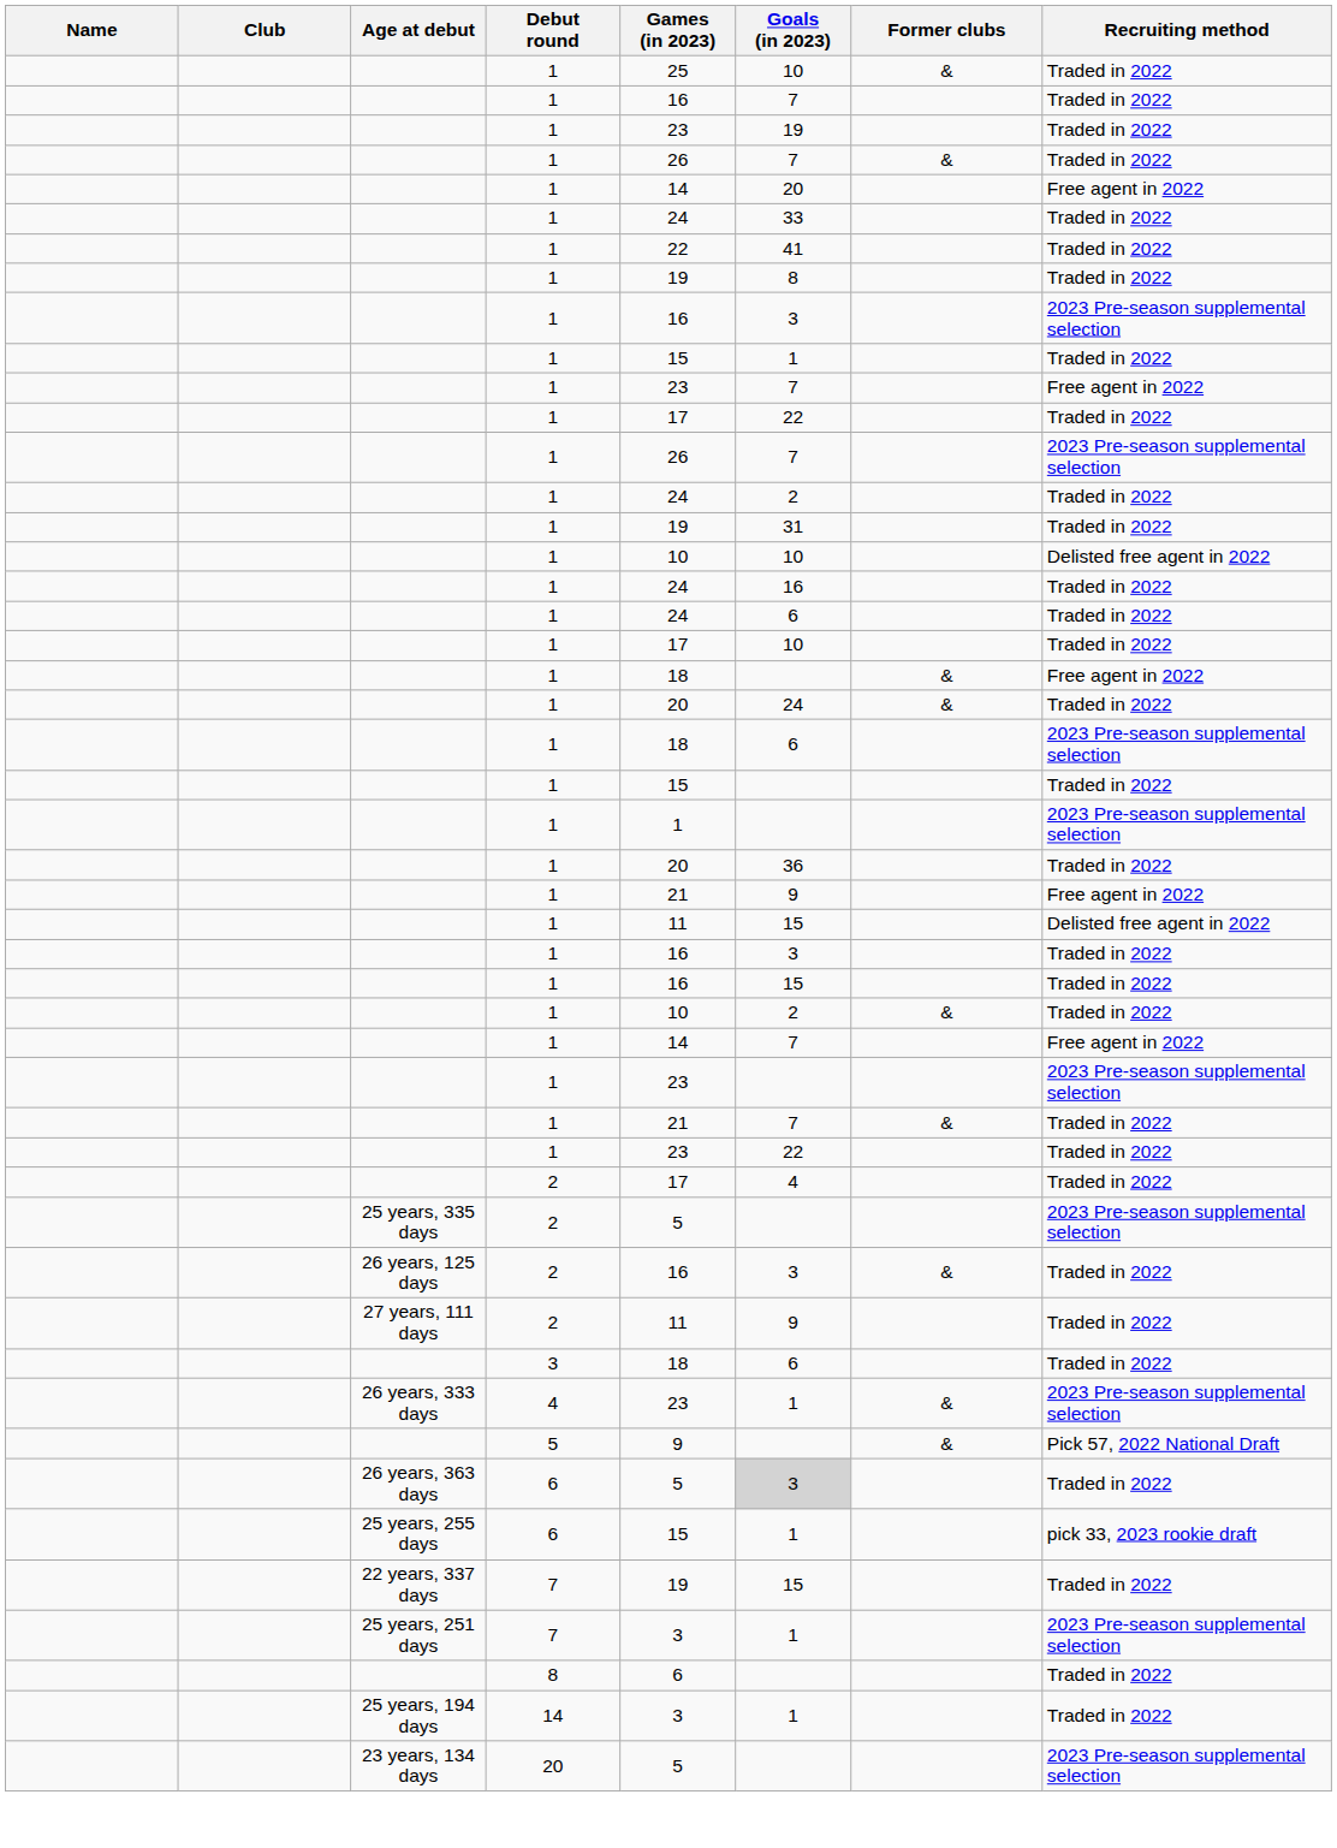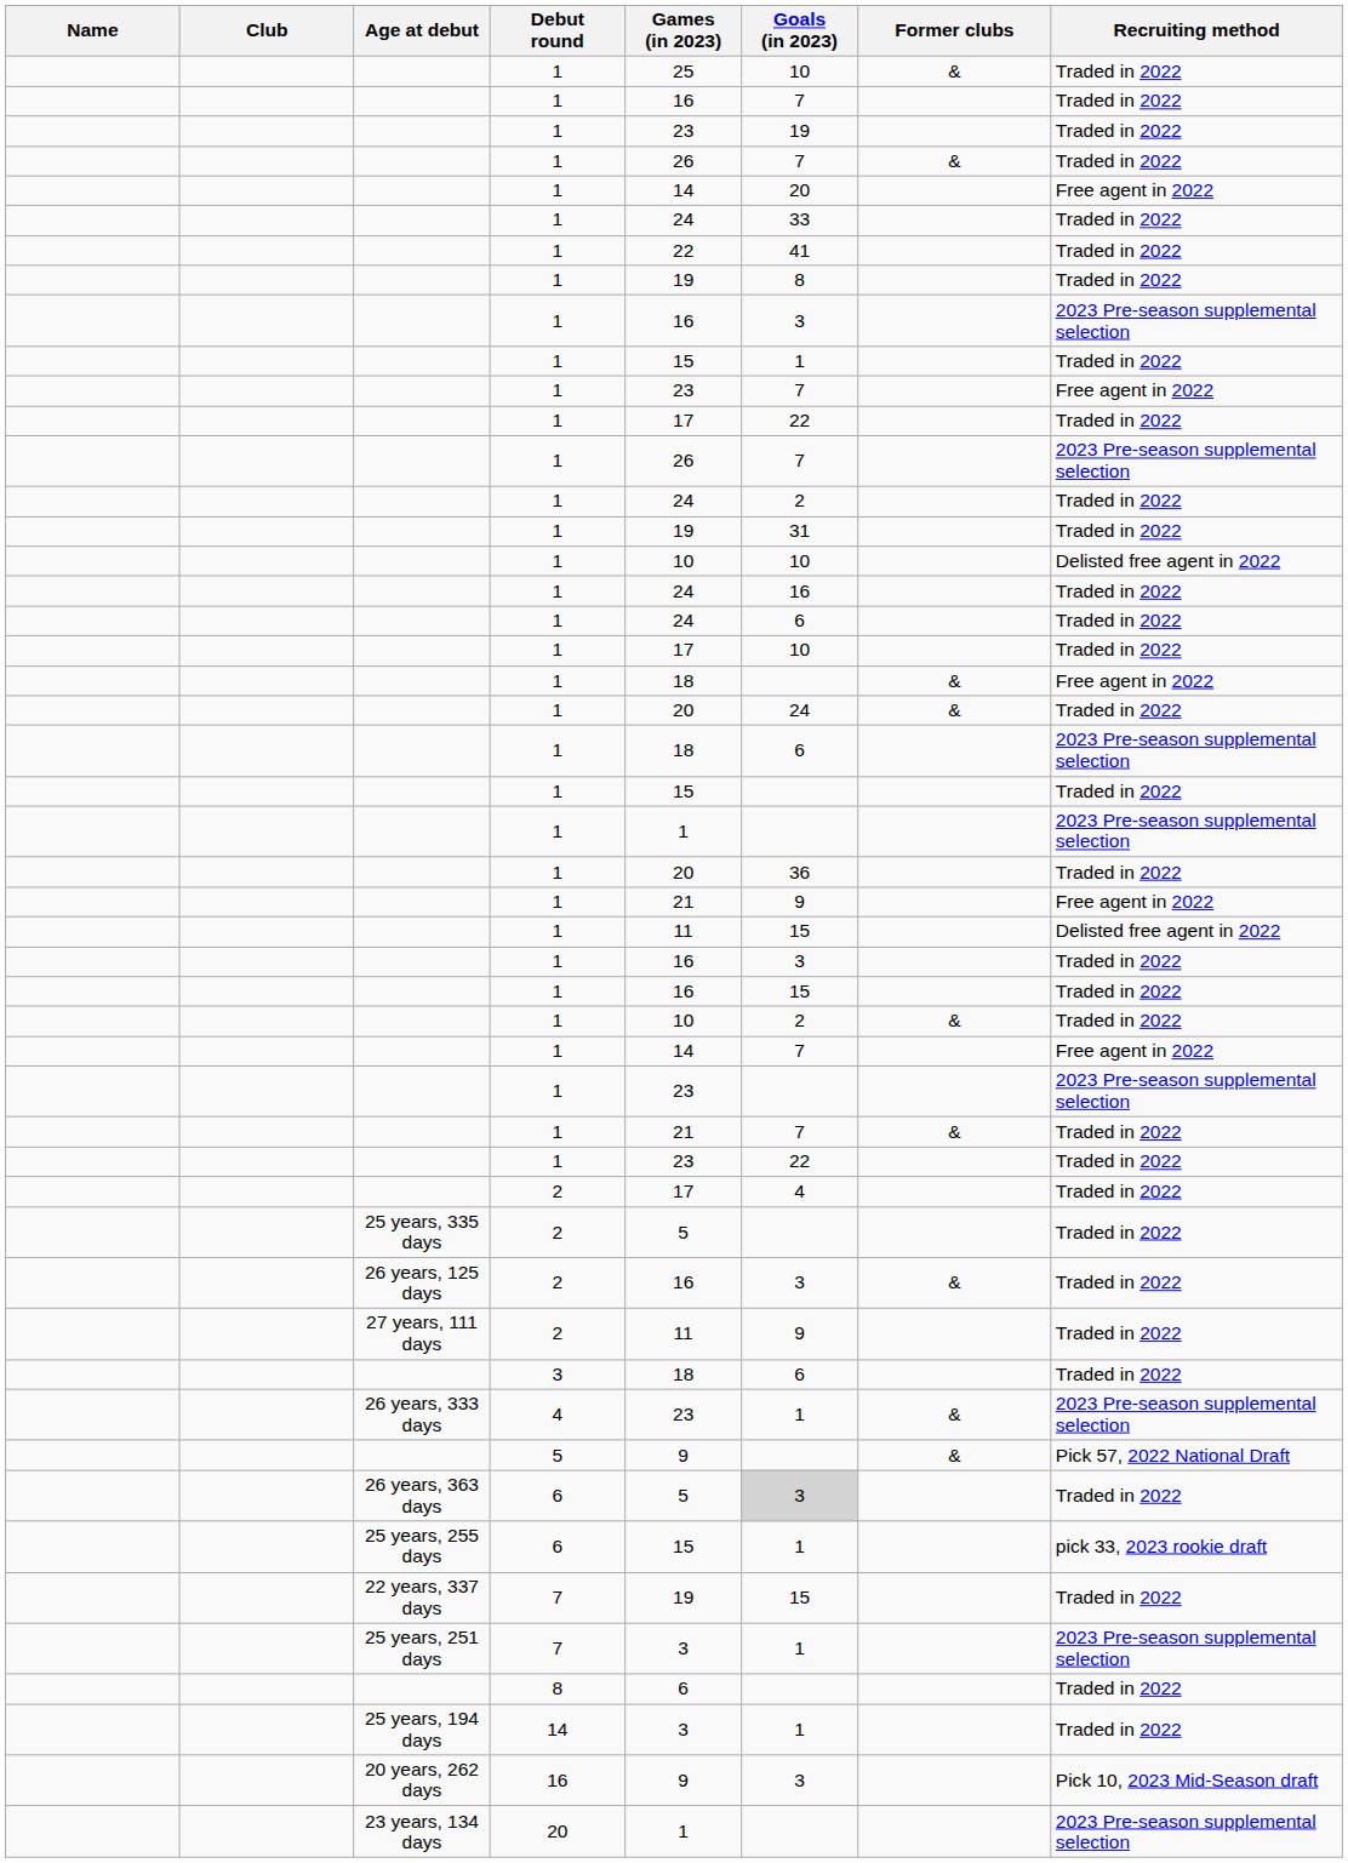 <table class="wikitable sortable" style="width:90%; text-align: center;">
 <tr>
 <th style="width:9%;">Name</th>
 <th width="9%">Club</th>
 <th style="width:7%;">Age at debut</th>
 <th width="7%">Debut<br>round</th>
 <th width=6%>Games<br>(in 2023)</th>
 <th width=6%><a href='#'>Goals</a><br>(in 2023)</th>
 <th style="width:10%;">Former clubs</th>
 <th style="width:15%;">Recruiting method</th>
 </tr>
 <tr>
 <td align="left"></td>
 <td></td>
 <td></td>
 <td>1</td>
 <td>25</td>
 <td>10</td>
 <td> & </td>
 <td align="left">Traded in <a href='#'>2022</a></td>
 </tr>
 <tr>
 <td align="left"></td>
 <td></td>
 <td></td>
 <td>1</td>
 <td>16</td>
 <td>7</td>
 <td></td>
 <td align="left">Traded in <a href='#'>2022</a></td>
 </tr>
 <tr>
 <td align="left"></td>
 <td></td>
 <td></td>
 <td>1</td>
 <td>23</td>
 <td>19</td>
 <td></td>
 <td align="left">Traded in <a href='#'>2022</a></td>
 </tr>
 <tr>
 <td align="left"></td>
 <td></td>
 <td></td>
 <td>1</td>
 <td>26</td>
 <td>7</td>
 <td> & </td>
 <td align="left">Traded in <a href='#'>2022</a></td>
 </tr>
 <tr>
 <td align="left"></td>
 <td></td>
 <td></td>
 <td>1</td>
 <td>14</td>
 <td>20</td>
 <td></td>
 <td align="left">Free agent in <a href='#'>2022</a></td>
 </tr>
 <tr>
 <td align="left"></td>
 <td></td>
 <td></td>
 <td>1</td>
 <td>24</td>
 <td>33</td>
 <td></td>
 <td align="left">Traded in <a href='#'>2022</a></td>
 </tr>
 <tr>
 <td align="left"></td>
 <td></td>
 <td></td>
 <td>1</td>
 <td>22</td>
 <td>41</td>
 <td></td>
 <td align="left">Traded in <a href='#'>2022</a></td>
 </tr>
 <tr>
 <td align="left"></td>
 <td></td>
 <td></td>
 <td>1</td>
 <td>19</td>
 <td>8</td>
 <td></td>
 <td align="left">Traded in <a href='#'>2022</a></td>
 </tr>
 <tr>
 <td align="left"></td>
 <td></td>
 <td></td>
 <td>1</td>
 <td>16</td>
 <td>3</td>
 <td></td>
 <td align="left"><a href='#'>2023 Pre-season supplemental selection</a></td>
 </tr>
 <tr>
 <td align="left"></td>
 <td></td>
 <td></td>
 <td>1</td>
 <td>15</td>
 <td>1</td>
 <td></td>
 <td align="left">Traded in <a href='#'>2022</a></td>
 </tr>
 <tr>
 <td align="left"></td>
 <td></td>
 <td></td>
 <td>1</td>
 <td>23</td>
 <td>7</td>
 <td></td>
 <td align="left">Free agent in <a href='#'>2022</a></td>
 </tr>
 <tr>
 <td align="left"></td>
 <td></td>
 <td></td>
 <td>1</td>
 <td>17</td>
 <td>22</td>
 <td></td>
 <td align="left">Traded in <a href='#'>2022</a></td>
 </tr>
 <tr>
 <td align="left"></td>
 <td></td>
 <td></td>
 <td>1</td>
 <td>26</td>
 <td>7</td>
 <td></td>
 <td align="left"><a href='#'>2023 Pre-season supplemental selection</a></td>
 </tr>
 <tr>
 <td align="left"></td>
 <td></td>
 <td></td>
 <td>1</td>
 <td>24</td>
 <td>2</td>
 <td></td>
 <td align="left">Traded in <a href='#'>2022</a></td>
 </tr>
 <tr>
 <td align="left"></td>
 <td></td>
 <td></td>
 <td>1</td>
 <td>19</td>
 <td>31</td>
 <td></td>
 <td align="left">Traded in <a href='#'>2022</a></td>
 </tr>
 <tr>
 <td align="left"></td>
 <td></td>
 <td></td>
 <td>1</td>
 <td>10</td>
 <td>10</td>
 <td></td>
 <td align="left">Delisted free agent in <a href='#'>2022</a></td>
 </tr>
 <tr>
 <td align="left"></td>
 <td></td>
 <td></td>
 <td>1</td>
 <td>24</td>
 <td>16</td>
 <td></td>
 <td align="left">Traded in <a href='#'>2022</a></td>
 </tr>
 <tr>
 <td align="left"></td>
 <td></td>
 <td></td>
 <td>1</td>
 <td>24</td>
 <td>6</td>
 <td></td>
 <td align="left">Traded in <a href='#'>2022</a></td>
 </tr>
 <tr>
 <td align="left"></td>
 <td></td>
 <td></td>
 <td>1</td>
 <td>17</td>
 <td>10</td>
 <td></td>
 <td align="left">Traded in <a href='#'>2022</a></td>
 </tr>
 <tr>
 <td align="left"></td>
 <td></td>
 <td></td>
 <td>1</td>
 <td>18</td>
 <td></td>
 <td> & </td>
 <td align="left">Free agent in <a href='#'>2022</a></td>
 </tr>
 <tr>
 <td align="left"></td>
 <td></td>
 <td></td>
 <td>1</td>
 <td>20</td>
 <td>24</td>
 <td> & </td>
 <td align="left">Traded in <a href='#'>2022</a></td>
 </tr>
 <tr>
 <td align="left"></td>
 <td></td>
 <td></td>
 <td>1</td>
 <td>18</td>
 <td>6</td>
 <td></td>
 <td align="left"><a href='#'>2023 Pre-season supplemental selection</a></td>
 </tr>
 <tr>
 <td align="left"></td>
 <td></td>
 <td></td>
 <td>1</td>
 <td>15</td>
 <td></td>
 <td></td>
 <td align="left">Traded in <a href='#'>2022</a></td>
 </tr>
 <tr>
 <td align="left"></td>
 <td></td>
 <td></td>
 <td>1</td>
 <td>1</td>
 <td></td>
 <td></td>
 <td align="left"><a href='#'>2023 Pre-season supplemental selection</a></td>
 </tr>
 <tr>
 <td align="left"></td>
 <td></td>
 <td></td>
 <td>1</td>
 <td>20</td>
 <td>36</td>
 <td></td>
 <td align="left">Traded in <a href='#'>2022</a></td>
 </tr>
 <tr>
 <td align="left"></td>
 <td></td>
 <td></td>
 <td>1</td>
 <td>21</td>
 <td>9</td>
 <td></td>
 <td align="left">Free agent in <a href='#'>2022</a></td>
 </tr>
 <tr>
 <td align="left"></td>
 <td></td>
 <td></td>
 <td>1</td>
 <td>11</td>
 <td>15</td>
 <td></td>
 <td align="left">Delisted free agent in <a href='#'>2022</a></td>
 </tr>
 <tr>
 <td align="left"></td>
 <td></td>
 <td></td>
 <td>1</td>
 <td>16</td>
 <td>3</td>
 <td></td>
 <td align="left">Traded in <a href='#'>2022</a></td>
 </tr>
 <tr>
 <td align="left"></td>
 <td></td>
 <td></td>
 <td>1</td>
 <td>16</td>
 <td>15</td>
 <td></td>
 <td align="left">Traded in <a href='#'>2022</a></td>
 </tr>
 <tr>
 <td align="left"></td>
 <td></td>
 <td></td>
 <td>1</td>
 <td>10</td>
 <td>2</td>
 <td> & </td>
 <td align="left">Traded in <a href='#'>2022</a></td>
 </tr>
 <tr>
 <td align="left"></td>
 <td></td>
 <td></td>
 <td>1</td>
 <td>14</td>
 <td>7</td>
 <td></td>
 <td align="left">Free agent in <a href='#'>2022</a></td>
 </tr>
 <tr>
 <td align="left"></td>
 <td></td>
 <td></td>
 <td>1</td>
 <td>23</td>
 <td></td>
 <td></td>
 <td align="left"><a href='#'>2023 Pre-season supplemental selection</a></td>
 </tr>
 <tr>
 <td align="left"></td>
 <td></td>
 <td></td>
 <td>1</td>
 <td>21</td>
 <td>7</td>
 <td> & </td>
 <td align="left">Traded in <a href='#'>2022</a></td>
 </tr>
 <tr>
 <td align="left"></td>
 <td></td>
 <td></td>
 <td>1</td>
 <td>23</td>
 <td>22</td>
 <td></td>
 <td align="left">Traded in <a href='#'>2022</a></td>
 </tr>
 <tr>
 <td align="left"></td>
 <td></td>
 <td></td>
 <td>2</td>
 <td>17</td>
 <td>4</td>
 <td></td>
 <td align="left">Traded in <a href='#'>2022</a></td>
 </tr>
 <tr>
 <td align="left"></td>
 <td></td>
 <td>25 years, 335 days</td>
 <td>2</td>
 <td>5</td>
 <td></td>
 <td></td>
-<td align="left"><a href='#'>2023 Pre-season supplemental selection</a></td>
+<td align="left">Traded in <a href='#'>2022</a></td>
 </tr>
 <tr>
 <td align="left"></td>
 <td></td>
 <td>26 years, 125 days</td>
 <td>2</td>
 <td>16</td>
 <td>3</td>
 <td> & </td>
 <td align="left">Traded in <a href='#'>2022</a></td>
 </tr>
 <tr>
 <td align="left"></td>
 <td></td>
 <td>27 years, 111 days</td>
 <td>2</td>
 <td>11</td>
 <td>9</td>
 <td></td>
 <td align="left">Traded in <a href='#'>2022</a></td>
 </tr>
 <tr>
 <td align="left"></td>
 <td></td>
 <td></td>
 <td>3</td>
 <td>18</td>
 <td>6</td>
 <td></td>
 <td align="left">Traded in <a href='#'>2022</a></td>
 </tr>
 <tr>
 <td align="left"></td>
 <td></td>
 <td>26 years, 333 days</td>
 <td>4</td>
 <td>23</td>
 <td>1</td>
 <td> & </td>
 <td align="left"><a href='#'>2023 Pre-season supplemental selection</a></td>
 </tr>
 <tr>
 <td align="left"></td>
 <td></td>
 <td></td>
 <td>5</td>
 <td>9</td>
 <td></td>
 <td> & </td>
 <td align="left">Pick 57, <a href='#'>2022 National Draft</a></td>
 </tr>
 <tr>
 <td align="left"></td>
 <td></td>
 <td>26 years, 363 days</td>
 <td>6</td>
 <td>5</td>
 <td style="background: lightgrey;">3</td>
 <td></td>
 <td align="left">Traded in <a href='#'>2022</a></td>
 </tr>
 <tr>
 <td align="left"></td>
 <td></td>
 <td>25 years, 255 days</td>
 <td>6</td>
 <td>15</td>
 <td>1</td>
 <td></td>
 <td align="left">pick 33, <a href='#'>2023 rookie draft</a></td>
 </tr>
 <tr>
 <td align="left"></td>
 <td></td>
 <td>22 years, 337 days</td>
 <td>7</td>
 <td>19</td>
 <td>15</td>
 <td></td>
 <td align="left">Traded in <a href='#'>2022</a></td>
 </tr>
 <tr>
 <td align="left"></td>
 <td></td>
 <td>25 years, 251 days</td>
 <td>7</td>
 <td>3</td>
 <td>1</td>
 <td></td>
 <td align="left"><a href='#'>2023 Pre-season supplemental selection</a></td>
 </tr>
 <tr>
 <td align="left"></td>
 <td></td>
 <td></td>
 <td>8</td>
 <td>6</td>
 <td></td>
 <td></td>
 <td align="left">Traded in <a href='#'>2022</a></td>
 </tr>
 <tr>
 <td align="left"></td>
 <td></td>
 <td>25 years, 194 days</td>
 <td>14</td>
 <td>3</td>
 <td>1</td>
 <td></td>
 <td align="left">Traded in <a href='#'>2022</a></td>
 </tr>
 <tr>
 <td align="left"></td>
 <td></td>
+<td>20 years, 262 days</td>
+<td>16</td>
+<td>9</td>
+<td>3</td>
+<td></td>
+<td align="left">Pick 10, <a href='#'>2023 Mid-Season draft</a></td>
+</tr>
+<tr>
+<td align="left"></td>
+<td></td>
 <td>23 years, 134 days</td>
 <td>20</td>
-<td>5</td>
+<td>1</td>
 <td></td>
 <td></td>
 <td align="left"><a href='#'>2023 Pre-season supplemental selection</a></td>
 </tr>
 </table>
